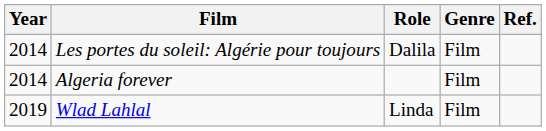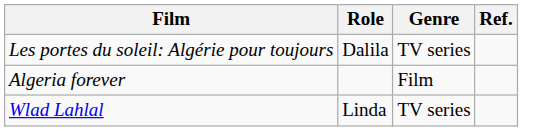 <table class="wikitable">
 <tr>
-<th>Year</th>
 <th>Film</th>
 <th>Role</th>
 <th>Genre</th>
 <th>Ref.</th>
 </tr>
 <tr>
-<td>2014</td>
 <td><em>Les portes du soleil: Algérie pour toujours</em></td>
 <td>Dalila</td>
-<td>Film</td>
+<td>TV series</td>
 <td></td>
 </tr>
 <tr>
-<td>2014</td>
 <td><em>Algeria forever</em></td>
 <td></td>
 <td>Film</td>
 <td></td>
 </tr>
 <tr>
-<td>2019</td>
 <td><em><a href='#'>Wlad Lahlal</a></em></td>
 <td>Linda</td>
-<td>Film</td>
+<td>TV series</td>
 <td></td>
 </tr>
 </table>
